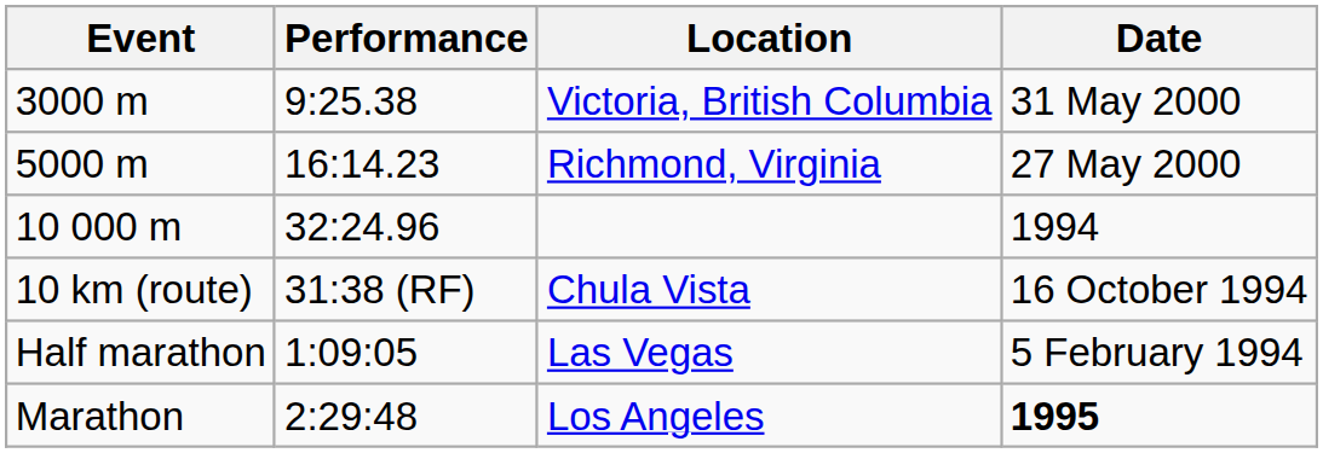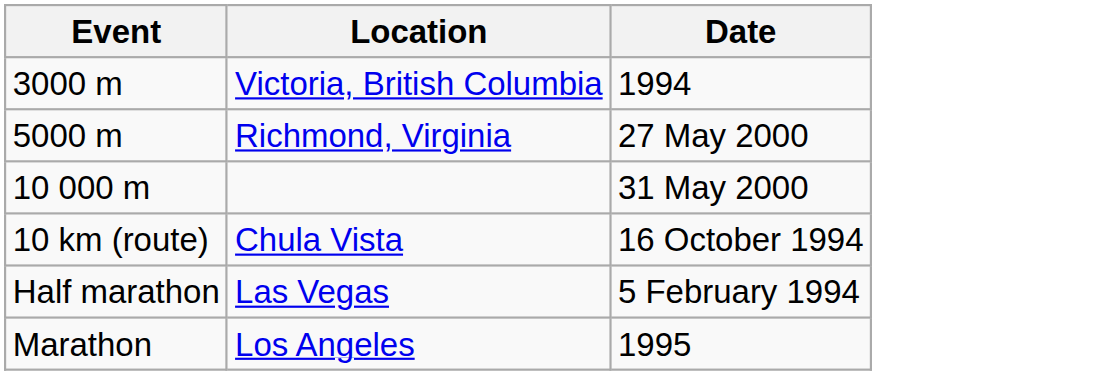 <table class="wikitable" style="border-collapse: collapse; font-size: 95%;">
 <tr>
 <th scope="col">Event</th>
-<th scope="col">Performance</th>
 <th scope="col">Location</th>
 <th scope="col">Date</th>
 </tr>
 <tr>
 <td>3000 m</td>
-<td>9:25.38</td>
 <td><a href='#'>Victoria, British Columbia</a></td>
-<td>31 May 2000</td>
+<td>1994</td>
 </tr>
 <tr>
 <td>5000 m</td>
-<td>16:14.23</td>
 <td><a href='#'>Richmond, Virginia</a></td>
 <td>27 May 2000</td>
 </tr>
 <tr>
 <td>10 000 m</td>
-<td>32:24.96</td>
 <td></td>
-<td>1994</td>
+<td>31 May 2000</td>
 </tr>
 <tr>
 <td>10 km (route)</td>
-<td>31:38 (RF)</td>
 <td><a href='#'>Chula Vista</a></td>
 <td>16 October 1994</td>
 </tr>
 <tr>
 <td>Half marathon</td>
-<td>1:09:05</td>
 <td><a href='#'>Las Vegas</a></td>
 <td>5 February 1994</td>
 </tr>
 <tr>
 <td>Marathon</td>
-<td>2:29:48</td>
 <td><a href='#'>Los Angeles</a></td>
-<td><strong>1995</strong></td>
+<td>1995</td>
 </tr>
 </table>
